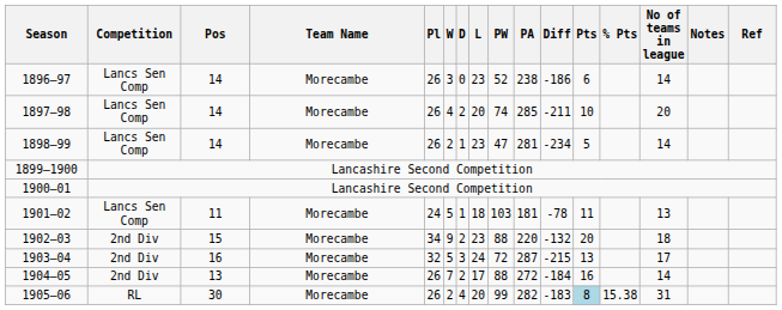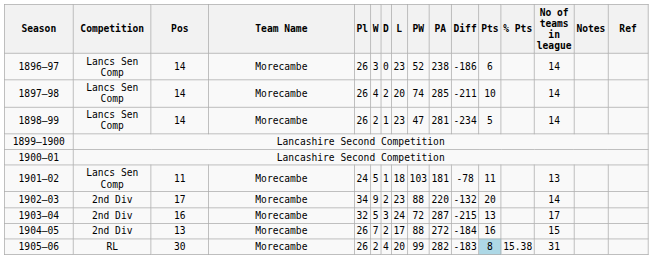 <table class="wikitable" style="text-align:center;">
 <tr>
 <th width=90 abbr="season">Season</th>
 <th width=100 abbr="Competition">Competition</th>
 <th width=75 abbr="Position">Pos</th>
 <th width=200 abbr="Club">Team Name</th>
 <th width 50 abbr="Pl">Pl</th>
 <th width 50 abbr="W">W</th>
 <th width 50 abbr="D">D</th>
 <th width 50 abbr="L">L</th>
 <th width 60 abbr="PF">PW</th>
 <th width 60 abbr="PA">PA</th>
 <th width 100 abbr="Diff">Diff</th>
 <th width 60 abbr="Pts">Pts</th>
 <th width 100 abbr="%">% Pts</th>
 <th width 100 abbr="No of Teams">No of teams in league</th>
 <th width=40 abbr="Notes">Notes</th>
 <th width=50 abbr="Ref">Ref</th>
 </tr>
 <tr>
 <td>1896–97</td>
 <td>Lancs Sen Comp</td>
 <td>14</td>
 <td>Morecambe</td>
 <td>26</td>
 <td>3</td>
 <td>0</td>
 <td>23</td>
 <td>52</td>
 <td>238</td>
 <td>-186</td>
 <td>6</td>
 <td></td>
 <td>14</td>
 <td></td>
 <td></td>
 </tr>
 <tr>
 <td>1897–98</td>
 <td>Lancs Sen Comp</td>
 <td>14</td>
 <td>Morecambe</td>
 <td>26</td>
 <td>4</td>
 <td>2</td>
 <td>20</td>
 <td>74</td>
 <td>285</td>
 <td>-211</td>
 <td>10</td>
 <td></td>
-<td>20</td>
+<td>14</td>
 <td></td>
 <td></td>
 </tr>
 <tr>
 <td>1898–99</td>
 <td>Lancs Sen Comp</td>
 <td>14</td>
 <td>Morecambe</td>
 <td>26</td>
 <td>2</td>
 <td>1</td>
 <td>23</td>
 <td>47</td>
 <td>281</td>
 <td>-234</td>
 <td>5</td>
 <td></td>
 <td>14</td>
 <td></td>
 <td></td>
 </tr>
 <tr>
 <td abbr="season">1899–1900</td>
 <td colspan=15>Lancashire Second Competition</td>
 </tr>
 <tr>
 <td abbr="season">1900–01</td>
 <td colspan=15>Lancashire Second Competition</td>
 </tr>
 <tr>
 <td>1901–02</td>
 <td>Lancs Sen Comp</td>
 <td>11</td>
 <td>Morecambe</td>
 <td>24</td>
 <td>5</td>
 <td>1</td>
 <td>18</td>
 <td>103</td>
 <td>181</td>
 <td>-78</td>
 <td>11</td>
 <td></td>
 <td>13</td>
 <td></td>
 <td></td>
 </tr>
 <tr>
 <td>1902–03</td>
 <td>2nd Div</td>
-<td>15</td>
+<td>17</td>
 <td>Morecambe</td>
 <td>34</td>
 <td>9</td>
 <td>2</td>
 <td>23</td>
 <td>88</td>
 <td>220</td>
 <td>-132</td>
 <td>20</td>
 <td></td>
-<td>18</td>
+<td>14</td>
 <td></td>
 <td></td>
 </tr>
 <tr>
 <td>1903–04</td>
 <td>2nd Div</td>
 <td>16</td>
 <td>Morecambe</td>
 <td>32</td>
 <td>5</td>
 <td>3</td>
 <td>24</td>
 <td>72</td>
 <td>287</td>
 <td>-215</td>
 <td>13</td>
 <td></td>
 <td>17</td>
 <td></td>
 <td></td>
 </tr>
 <tr>
 <td>1904–05</td>
 <td>2nd Div</td>
 <td>13</td>
 <td>Morecambe</td>
 <td>26</td>
 <td>7</td>
 <td>2</td>
 <td>17</td>
 <td>88</td>
 <td>272</td>
 <td>-184</td>
 <td>16</td>
 <td></td>
-<td>14</td>
+<td>15</td>
 <td></td>
 <td></td>
 </tr>
 <tr>
 <td>1905–06</td>
 <td>RL</td>
 <td>30</td>
 <td>Morecambe</td>
 <td>26</td>
 <td>2</td>
 <td>4</td>
 <td>20</td>
 <td>99</td>
 <td>282</td>
 <td>-183</td>
 <td style="background: lightblue;">8</td>
 <td>15.38</td>
 <td>31</td>
 <td></td>
 <td></td>
 </tr>
 </table>
